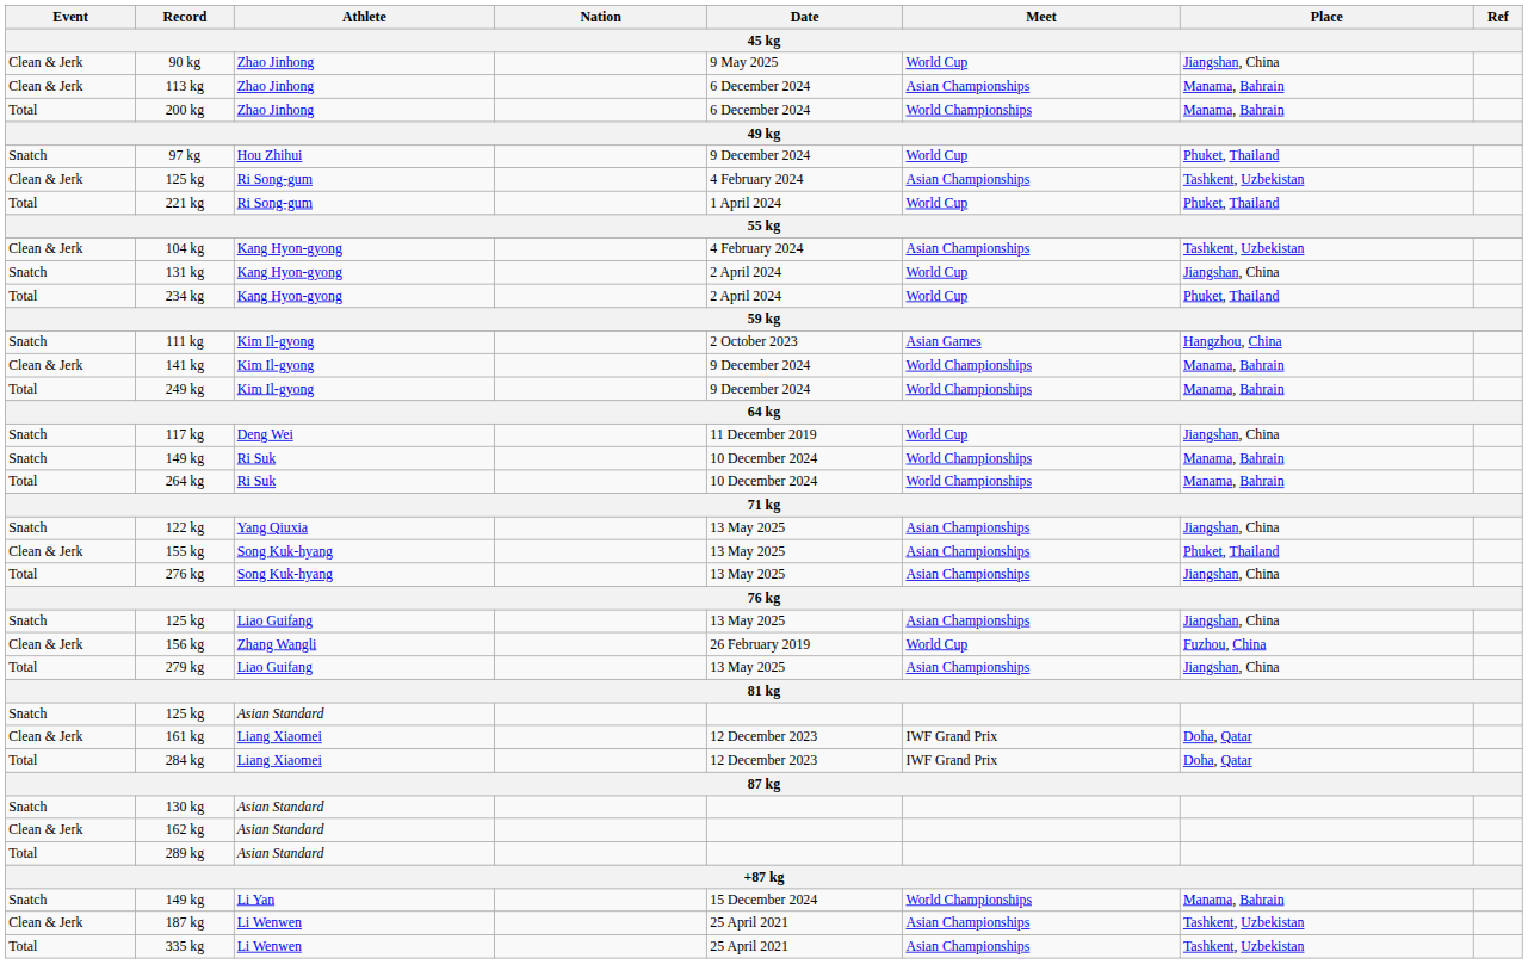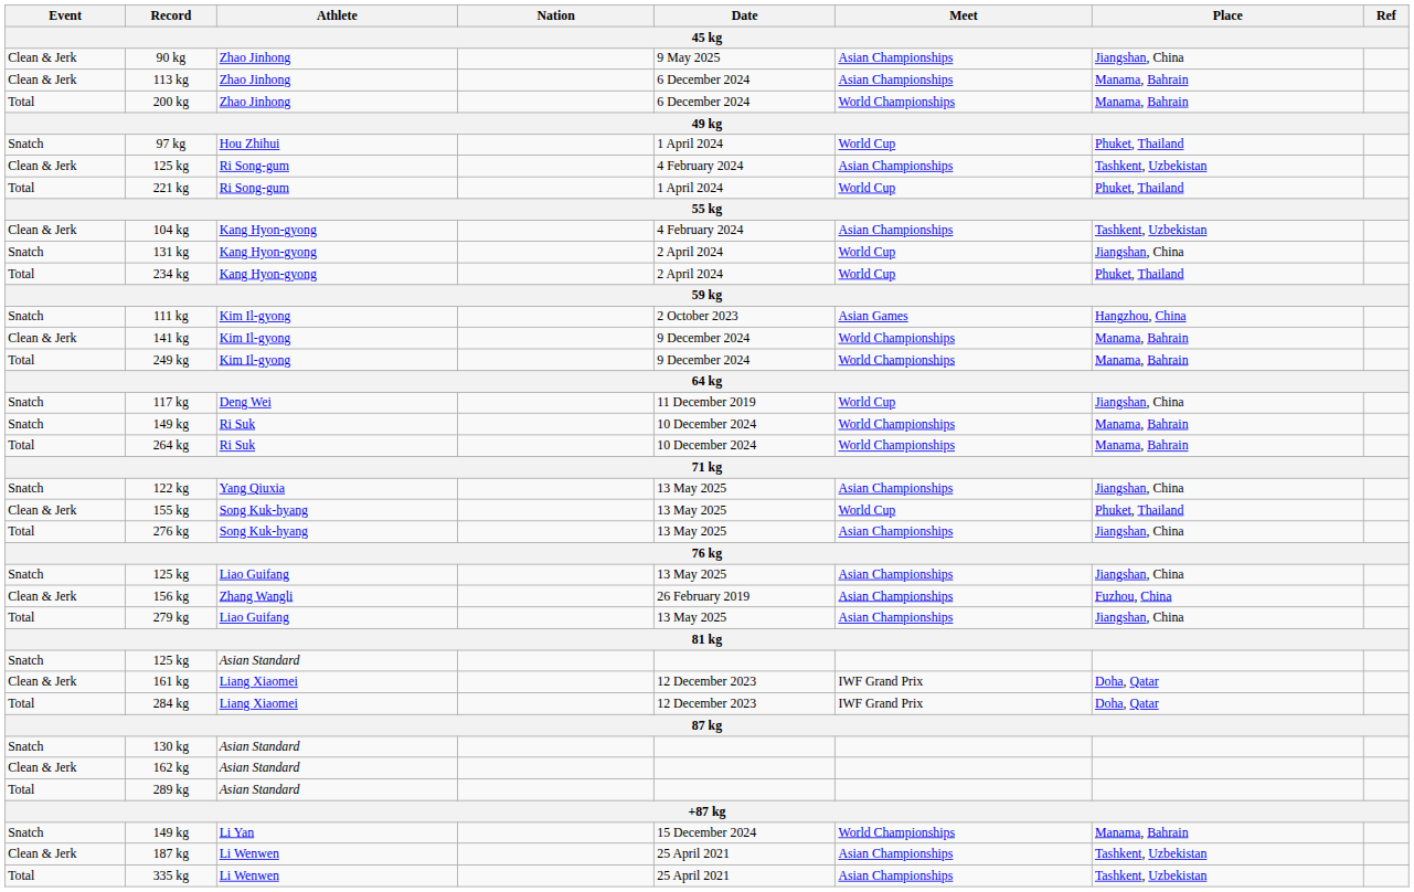 <table class="wikitable" style="font-size:90%; width: 98%;">
 <tr>
 <th width=8%>Event</th>
 <th width=6%>Record</th>
 <th width=16%>Athlete</th>
 <th width=13%>Nation</th>
 <th width=12%>Date</th>
 <th width=17%>Meet</th>
 <th width=18%>Place</th>
 <th width=3%>Ref</th>
 </tr>
 <tr bgcolor="#DDDDDD">
 <th colspan=8>45 kg</th>
 </tr>
 <tr>
 <td>Clean & Jerk</td>
 <td align=center>90 kg</td>
 <td><a href='#'>Zhao Jinhong</a></td>
 <td></td>
 <td>9 May 2025</td>
-<td><a href='#'>World Cup</a></td>
+<td><a href='#'>Asian Championships</a></td>
 <td> <a href='#'>Jiangshan</a>, China</td>
 <td></td>
 </tr>
 <tr>
 <td>Clean & Jerk</td>
 <td align="center">113 kg</td>
 <td><a href='#'>Zhao Jinhong</a></td>
 <td></td>
 <td>6 December 2024</td>
 <td><a href='#'>Asian Championships</a></td>
 <td> <a href='#'>Manama</a>, <a href='#'>Bahrain</a></td>
 <td></td>
 </tr>
 <tr>
 <td>Total</td>
 <td align=center>200 kg</td>
 <td><a href='#'>Zhao Jinhong</a></td>
 <td></td>
 <td>6 December 2024</td>
 <td><a href='#'>World Championships</a></td>
 <td> <a href='#'>Manama</a>, <a href='#'>Bahrain</a></td>
 <td></td>
 </tr>
 <tr bgcolor="#DDDDDD">
 <th colspan=8>49 kg</th>
 </tr>
 <tr>
 <td>Snatch</td>
 <td align=center>97 kg</td>
 <td><a href='#'>Hou Zhihui</a></td>
 <td></td>
-<td>9 December 2024</td>
+<td>1 April 2024</td>
 <td><a href='#'>World Cup</a></td>
 <td> <a href='#'>Phuket</a>, <a href='#'>Thailand</a></td>
 <td></td>
 </tr>
 <tr>
 <td>Clean & Jerk</td>
 <td align=center>125 kg</td>
 <td><a href='#'>Ri Song-gum</a></td>
 <td></td>
 <td>4 February 2024</td>
 <td><a href='#'>Asian Championships</a></td>
 <td> <a href='#'>Tashkent</a>, <a href='#'>Uzbekistan</a></td>
 <td></td>
 </tr>
 <tr>
 <td>Total</td>
 <td align=center>221 kg</td>
 <td><a href='#'>Ri Song-gum</a></td>
 <td></td>
 <td>1 April 2024</td>
 <td><a href='#'>World Cup</a></td>
 <td> <a href='#'>Phuket</a>, <a href='#'>Thailand</a></td>
 <td></td>
 </tr>
 <tr bgcolor="#DDDDDD">
 <th colspan=8>55 kg</th>
 </tr>
 <tr>
 <td>Clean & Jerk</td>
 <td align=center>104 kg</td>
 <td><a href='#'>Kang Hyon-gyong</a></td>
 <td></td>
 <td>4 February 2024</td>
 <td><a href='#'>Asian Championships</a></td>
 <td> <a href='#'>Tashkent</a>, <a href='#'>Uzbekistan</a></td>
 <td></td>
 </tr>
 <tr>
 <td>Snatch</td>
 <td align=center>131 kg</td>
 <td><a href='#'>Kang Hyon-gyong</a></td>
 <td></td>
 <td>2 April 2024</td>
 <td><a href='#'>World Cup</a></td>
 <td> <a href='#'>Jiangshan</a>, China</td>
 <td></td>
 </tr>
 <tr>
 <td>Total</td>
 <td align="center">234 kg</td>
 <td><a href='#'>Kang Hyon-gyong</a></td>
 <td></td>
 <td>2 April 2024</td>
 <td><a href='#'>World Cup</a></td>
 <td> <a href='#'>Phuket</a>, <a href='#'>Thailand</a></td>
 <td></td>
 </tr>
 <tr bgcolor="#DDDDDD">
 <th colspan=8>59 kg</th>
 </tr>
 <tr>
 <td>Snatch</td>
 <td align="center">111 kg</td>
 <td><a href='#'>Kim Il-gyong</a></td>
 <td></td>
 <td>2 October 2023</td>
 <td><a href='#'>Asian Games</a></td>
 <td> <a href='#'>Hangzhou</a>, <a href='#'>China</a></td>
 <td></td>
 </tr>
 <tr>
 <td>Clean & Jerk</td>
 <td align="center">141 kg</td>
 <td><a href='#'>Kim Il-gyong</a></td>
 <td></td>
 <td>9 December 2024</td>
 <td><a href='#'>World Championships</a></td>
 <td> <a href='#'>Manama</a>, <a href='#'>Bahrain</a></td>
 <td></td>
 </tr>
 <tr>
 <td>Total</td>
 <td align="center">249 kg</td>
 <td><a href='#'>Kim Il-gyong</a></td>
 <td></td>
 <td>9 December 2024</td>
 <td><a href='#'>World Championships</a></td>
 <td> <a href='#'>Manama</a>, <a href='#'>Bahrain</a></td>
 <td></td>
 </tr>
 <tr bgcolor="#DDDDDD">
 <th colspan=8>64 kg</th>
 </tr>
 <tr>
 <td>Snatch</td>
 <td align="center">117 kg</td>
 <td><a href='#'>Deng Wei</a></td>
 <td></td>
 <td>11 December 2019</td>
 <td><a href='#'>World Cup</a></td>
 <td> <a href='#'>Jiangshan</a>, China</td>
 <td></td>
 </tr>
 <tr>
 <td>Snatch</td>
 <td align="center">149 kg</td>
 <td><a href='#'>Ri Suk</a></td>
 <td></td>
 <td>10 December 2024</td>
 <td><a href='#'>World Championships</a></td>
 <td> <a href='#'>Manama</a>, <a href='#'>Bahrain</a></td>
 <td></td>
 </tr>
 <tr>
 <td>Total</td>
 <td align="center">264 kg</td>
 <td><a href='#'>Ri Suk</a></td>
 <td></td>
 <td>10 December 2024</td>
 <td><a href='#'>World Championships</a></td>
 <td> <a href='#'>Manama</a>, <a href='#'>Bahrain</a></td>
 <td></td>
 </tr>
 <tr bgcolor="#DDDDDD">
 <th colspan=8>71 kg</th>
 </tr>
 <tr>
 <td>Snatch</td>
 <td align="center">122 kg</td>
 <td><a href='#'>Yang Qiuxia</a></td>
 <td></td>
 <td>13 May 2025</td>
 <td><a href='#'>Asian Championships</a></td>
 <td> <a href='#'>Jiangshan</a>, China</td>
 <td></td>
 </tr>
 <tr>
 <td>Clean & Jerk</td>
 <td align=center>155 kg</td>
 <td><a href='#'>Song Kuk-hyang</a></td>
 <td></td>
 <td>13 May 2025</td>
-<td><a href='#'>Asian Championships</a></td>
+<td><a href='#'>World Cup</a></td>
 <td> <a href='#'>Phuket</a>, <a href='#'>Thailand</a></td>
 <td></td>
 </tr>
 <tr>
 <td>Total</td>
 <td align="center">276 kg</td>
 <td><a href='#'>Song Kuk-hyang</a></td>
 <td></td>
 <td>13 May 2025</td>
 <td><a href='#'>Asian Championships</a></td>
 <td> <a href='#'>Jiangshan</a>, China</td>
 <td></td>
 </tr>
 <tr bgcolor="#DDDDDD">
 <th colspan=8>76 kg</th>
 </tr>
 <tr>
 <td>Snatch</td>
 <td align="center">125 kg</td>
 <td><a href='#'>Liao Guifang</a></td>
 <td></td>
 <td>13 May 2025</td>
 <td><a href='#'>Asian Championships</a></td>
 <td> <a href='#'>Jiangshan</a>, China</td>
 <td></td>
 </tr>
 <tr>
 <td>Clean & Jerk</td>
 <td align="center">156 kg</td>
 <td><a href='#'>Zhang Wangli</a></td>
 <td></td>
 <td>26 February 2019</td>
-<td><a href='#'>World Cup</a></td>
+<td><a href='#'>Asian Championships</a></td>
 <td> <a href='#'>Fuzhou</a>, <a href='#'>China</a></td>
 <td></td>
 </tr>
 <tr>
 <td>Total</td>
 <td align="center">279 kg</td>
 <td><a href='#'>Liao Guifang</a></td>
 <td></td>
 <td>13 May 2025</td>
 <td><a href='#'>Asian Championships</a></td>
 <td> <a href='#'>Jiangshan</a>, China</td>
 <td></td>
 </tr>
 <tr bgcolor="#DDDDDD">
 <th colspan=8>81 kg</th>
 </tr>
 <tr>
 <td>Snatch</td>
 <td align="center">125 kg</td>
 <td><em>Asian Standard</em></td>
 <td></td>
 <td></td>
 <td></td>
 <td></td>
 <td></td>
 </tr>
 <tr>
 <td>Clean & Jerk</td>
 <td align="center">161 kg</td>
 <td><a href='#'>Liang Xiaomei</a></td>
 <td></td>
 <td>12 December 2023</td>
 <td>IWF Grand Prix</td>
 <td> <a href='#'>Doha</a>, <a href='#'>Qatar</a></td>
 <td></td>
 </tr>
 <tr>
 <td>Total</td>
 <td align="center">284 kg</td>
 <td><a href='#'>Liang Xiaomei</a></td>
 <td></td>
 <td>12 December 2023</td>
 <td>IWF Grand Prix</td>
 <td> <a href='#'>Doha</a>, <a href='#'>Qatar</a></td>
 <td></td>
 </tr>
 <tr bgcolor="#DDDDDD">
 <th colspan=8>87 kg</th>
 </tr>
 <tr>
 <td>Snatch</td>
 <td align="center">130 kg</td>
 <td><em>Asian Standard</em></td>
 <td></td>
 <td></td>
 <td></td>
 <td></td>
 <td></td>
 </tr>
 <tr>
 <td>Clean & Jerk</td>
 <td align="center">162 kg</td>
 <td><em>Asian Standard</em></td>
 <td></td>
 <td></td>
 <td></td>
 <td></td>
 <td></td>
 </tr>
 <tr>
 <td>Total</td>
 <td align="center">289 kg</td>
 <td><em>Asian Standard</em></td>
 <td></td>
 <td></td>
 <td></td>
 <td></td>
 <td></td>
 </tr>
 <tr bgcolor="#DDDDDD">
 <th colspan=8>+87 kg</th>
 </tr>
 <tr>
 <td>Snatch</td>
 <td align="center">149 kg</td>
 <td><a href='#'>Li Yan</a></td>
 <td></td>
 <td>15 December 2024</td>
 <td><a href='#'>World Championships</a></td>
 <td> <a href='#'>Manama</a>, <a href='#'>Bahrain</a></td>
 <td></td>
 </tr>
 <tr>
 <td>Clean & Jerk</td>
 <td align="center">187 kg</td>
 <td><a href='#'>Li Wenwen</a></td>
 <td></td>
 <td>25 April 2021</td>
 <td><a href='#'>Asian Championships</a></td>
 <td> <a href='#'>Tashkent</a>, <a href='#'>Uzbekistan</a></td>
 <td></td>
 </tr>
 <tr>
 <td>Total</td>
 <td align="center">335 kg</td>
 <td><a href='#'>Li Wenwen</a></td>
 <td></td>
 <td>25 April 2021</td>
 <td><a href='#'>Asian Championships</a></td>
 <td> <a href='#'>Tashkent</a>, <a href='#'>Uzbekistan</a></td>
 <td></td>
 </tr>
 </table>
